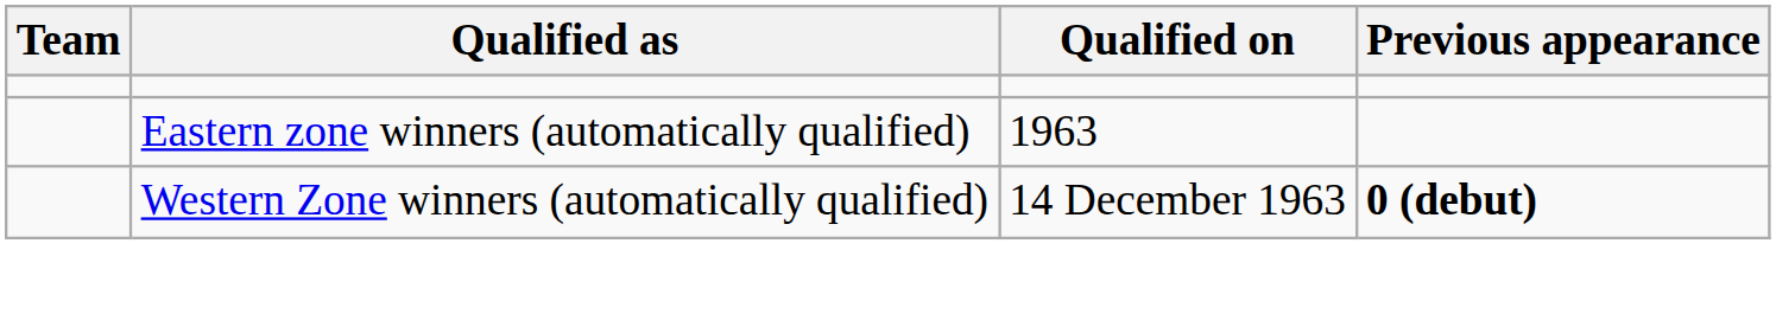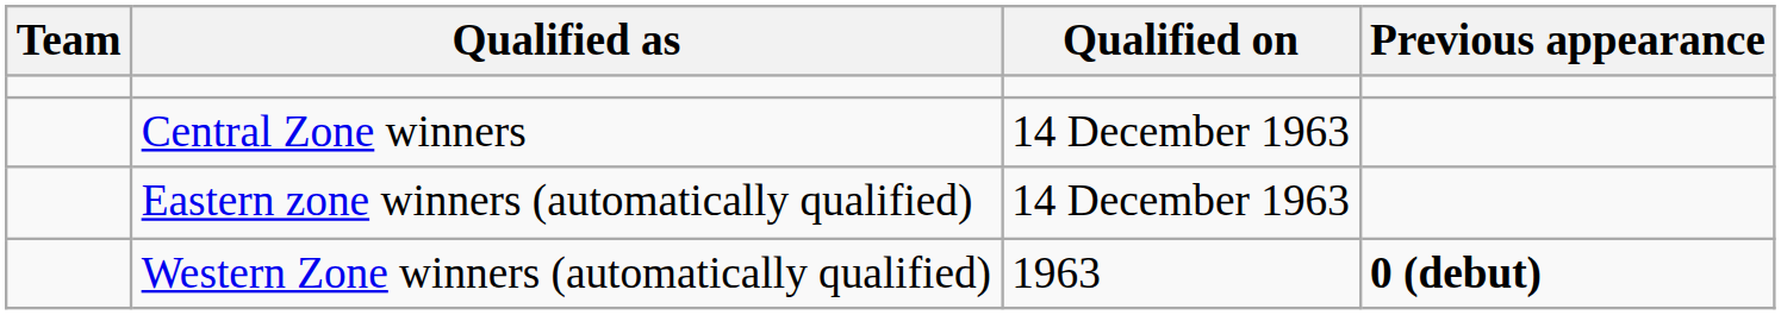 <table class="wikitable sortable" style="text-align:left;">
 <tr>
 <th>Team</th>
 <th>Qualified as</th>
 <th>Qualified on</th>
 <th>Previous appearance</th>
 </tr>
 <tr>
 <td></td>
 <td></td>
 <td></td>
 <td></td>
 </tr>
 <tr>
 <td></td>
+<td><a href='#'>Central Zone</a> winners</td>
+<td>14 December 1963</td>
+<td></td>
+</tr>
+<tr>
+<td></td>
 <td><a href='#'>Eastern zone</a> winners (automatically qualified)</td>
-<td>1963</td>
+<td>14 December 1963</td>
 <td></td>
 </tr>
 <tr>
 <td></td>
 <td><a href='#'>Western Zone</a> winners (automatically qualified)</td>
-<td>14 December 1963</td>
+<td>1963</td>
 <td><strong>0 (debut)</strong></td>
 </tr>
 </table>
